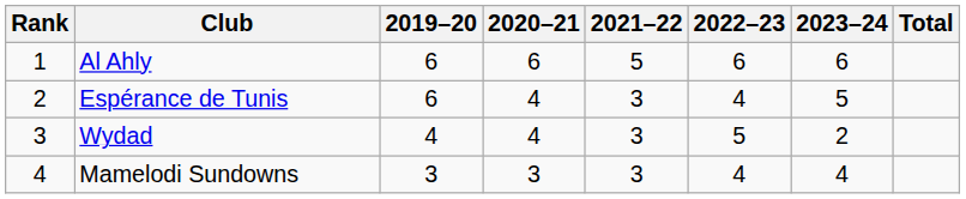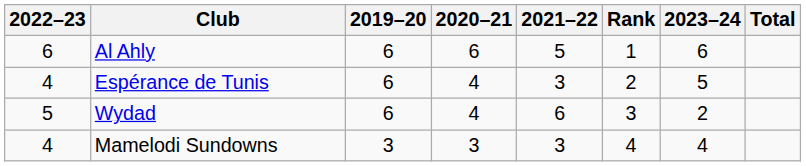 <table class="wikitable sortable" style="text-align: center;">
 <tr>
-<th>Rank</th>
+<th>2022–23<br></th>
 <th width=200>Club</th>
 <th>2019–20<br></th>
 <th>2020–21<br></th>
 <th>2021–22<br></th>
-<th>2022–23<br></th>
+<th>Rank</th>
 <th>2023–24<br></th>
 <th>Total</th>
 </tr>
 <tr>
-<td>1</td>
+<td>6</td>
 <td align=left> <a href='#'>Al Ahly</a></td>
 <td>6</td>
 <td>6</td>
 <td>5</td>
-<td>6</td>
+<td>1</td>
 <td>6</td>
 <td><strong></strong></td>
 </tr>
 <tr>
-<td>2</td>
+<td>4</td>
 <td align="left"> <a href='#'>Espérance de Tunis</a></td>
 <td>6</td>
 <td>4</td>
 <td>3</td>
-<td>4</td>
+<td>2</td>
 <td>5</td>
 <td><strong></strong></td>
 </tr>
 <tr>
+<td>5</td>
+<td align=left> <a href='#'>Wydad</a></td>
+<td>6</td>
+<td>4</td>
+<td>6</td>
 <td>3</td>
-<td align=left> <a href='#'>Wydad</a></td>
-<td>4</td>
-<td>4</td>
-<td>3</td>
-<td>5</td>
 <td>2</td>
 <td><strong></strong></td>
 </tr>
 <tr>
 <td>4</td>
 <td align="left"> Mamelodi Sundowns</td>
 <td>3</td>
 <td>3</td>
 <td>3</td>
 <td>4</td>
 <td>4</td>
 <td><strong></strong></td>
 </tr>
 </table>
